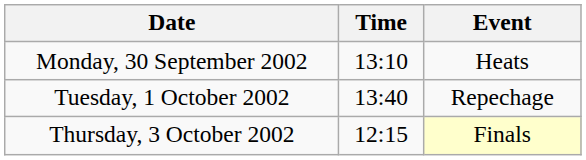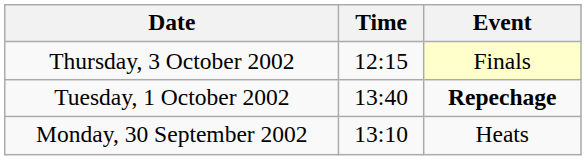 <table class = "wikitable" style="text-align:center;">
 <tr>
 <th width=220>Date</th>
 <th width=50>Time</th>
 <th width=100>Event</th>
 </tr>
 <tr>
+<td>Thursday, 3 October 2002</td>
+<td>12:15</td>
+<td bgcolor=ffffcc>Finals</td>
+</tr>
+<tr>
+<td>Tuesday, 1 October 2002</td>
+<td>13:40</td>
+<td><strong>Repechage</strong></td>
+</tr>
+<tr>
 <td>Monday, 30 September 2002</td>
 <td>13:10</td>
 <td>Heats</td>
 </tr>
-<tr>
-<td>Tuesday, 1 October 2002</td>
-<td>13:40</td>
-<td>Repechage</td>
-</tr>
-<tr>
-<td>Thursday, 3 October 2002</td>
-<td>12:15</td>
-<td bgcolor=ffffcc>Finals</td>
-</tr>
 </table>
